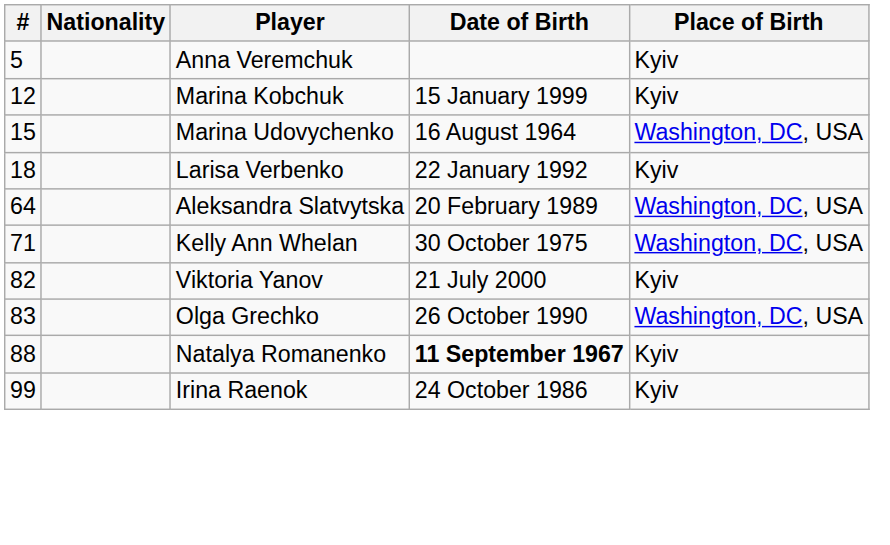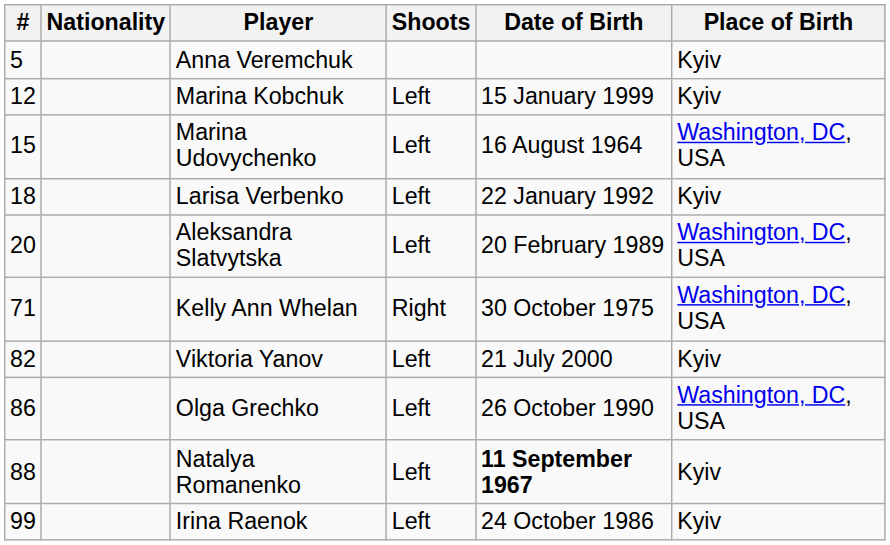 <table class="wikitable">
 <tr>
 <th>#</th>
 <th>Nationality</th>
 <th>Player</th>
+<th>Shoots</th>
 <th>Date of Birth</th>
 <th>Place of Birth</th>
 </tr>
 <tr>
 <td>5</td>
 <td></td>
 <td>Anna Veremchuk</td>
 <td></td>
+<td></td>
 <td>Kyiv</td>
 </tr>
 <tr>
 <td>12</td>
 <td></td>
 <td>Marina Kobchuk</td>
+<td>Left</td>
 <td>15 January 1999</td>
 <td>Kyiv</td>
 </tr>
 <tr>
 <td>15</td>
 <td></td>
 <td>Marina Udovychenko</td>
+<td>Left</td>
 <td>16 August 1964</td>
 <td><a href='#'>Washington, DC</a>, USA</td>
 </tr>
 <tr>
 <td>18</td>
 <td></td>
 <td>Larisa Verbenko</td>
+<td>Left</td>
 <td>22 January 1992</td>
 <td>Kyiv</td>
 </tr>
 <tr>
-<td>64</td>
+<td>20</td>
 <td></td>
 <td>Aleksandra Slatvytska</td>
+<td>Left</td>
 <td>20 February 1989</td>
 <td><a href='#'>Washington, DC</a>, USA</td>
 </tr>
 <tr>
 <td>71</td>
 <td></td>
 <td>Kelly Ann Whelan</td>
+<td>Right</td>
 <td>30 October 1975</td>
 <td><a href='#'>Washington, DC</a>, USA</td>
 </tr>
 <tr>
 <td>82</td>
 <td></td>
 <td>Viktoria Yanov</td>
+<td>Left</td>
 <td>21 July 2000</td>
 <td>Kyiv</td>
 </tr>
 <tr>
-<td>83</td>
+<td>86</td>
 <td></td>
 <td>Olga Grechko</td>
+<td>Left</td>
 <td>26 October 1990</td>
 <td><a href='#'>Washington, DC</a>, USA</td>
 </tr>
 <tr>
 <td>88</td>
 <td></td>
 <td>Natalya Romanenko</td>
+<td>Left</td>
 <td><strong>11 September 1967</strong></td>
 <td>Kyiv</td>
 </tr>
 <tr>
 <td>99</td>
 <td></td>
 <td>Irina Raenok</td>
+<td>Left</td>
 <td>24 October 1986</td>
 <td>Kyiv</td>
 </tr>
 </table>
